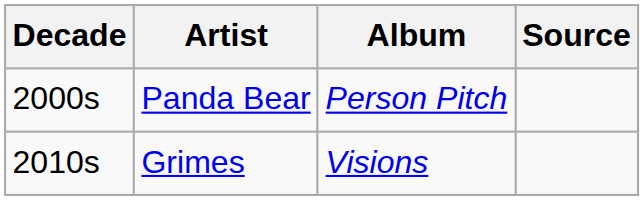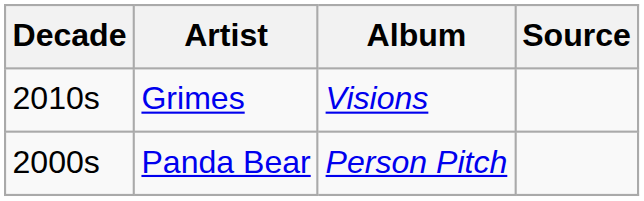 <table class="wikitable" style="font-size:0.95em;line-height:1.5em;">
 <tr>
 <th>Decade</th>
 <th>Artist</th>
 <th>Album</th>
 <th>Source</th>
 </tr>
 <tr>
+<td>2010s</td>
+<td><a href='#'>Grimes</a></td>
+<td><a href='#'><em>Visions</em></a></td>
+<td></td>
+</tr>
+<tr>
 <td>2000s</td>
 <td><a href='#'>Panda Bear</a></td>
 <td><em><a href='#'>Person Pitch</a></em></td>
 <td></td>
 </tr>
-<tr>
-<td>2010s</td>
-<td><a href='#'>Grimes</a></td>
-<td><a href='#'><em>Visions</em></a></td>
-<td></td>
-</tr>
 </table>
